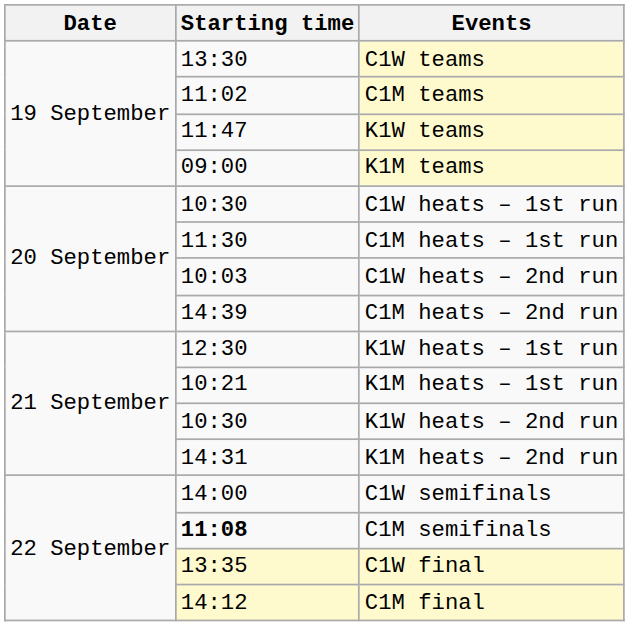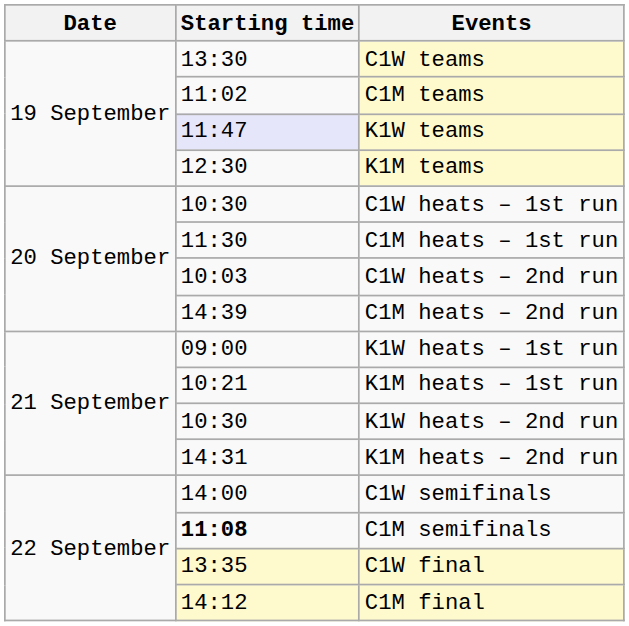 <table class="wikitable">
 <tr>
 <th>Date</th>
 <th>Starting time</th>
 <th>Events</th>
 </tr>
 <tr>
 <td rowspan=4>19 September</td>
 <td>13:30</td>
 <td bgcolor=lemonchiffon>C1W teams</td>
 </tr>
 <tr>
 <td>11:02</td>
 <td bgcolor=lemonchiffon>C1M teams</td>
 </tr>
 <tr>
-<td>11:47</td>
+<td style="background: lavender;">11:47</td>
 <td bgcolor=lemonchiffon>K1W teams</td>
 </tr>
 <tr>
-<td>09:00</td>
+<td>12:30</td>
 <td bgcolor=lemonchiffon>K1M teams</td>
 </tr>
 <tr>
 <td rowspan=4>20 September</td>
 <td>10:30</td>
 <td>C1W heats – 1st run</td>
 </tr>
 <tr>
 <td>11:30</td>
 <td>C1M heats – 1st run</td>
 </tr>
 <tr>
 <td>10:03</td>
 <td>C1W heats – 2nd run</td>
 </tr>
 <tr>
 <td>14:39</td>
 <td>C1M heats – 2nd run</td>
 </tr>
 <tr>
 <td rowspan=4>21 September</td>
-<td>12:30</td>
+<td>09:00</td>
 <td>K1W heats – 1st run</td>
 </tr>
 <tr>
 <td>10:21</td>
 <td>K1M heats – 1st run</td>
 </tr>
 <tr>
 <td>10:30</td>
 <td>K1W heats – 2nd run</td>
 </tr>
 <tr>
 <td>14:31</td>
 <td>K1M heats – 2nd run</td>
 </tr>
 <tr>
 <td rowspan=4>22 September</td>
 <td>14:00</td>
 <td>C1W semifinals</td>
 </tr>
 <tr>
 <td><strong>11:08</strong></td>
 <td>C1M semifinals</td>
 </tr>
 <tr bgcolor=lemonchiffon>
 <td>13:35</td>
 <td>C1W final</td>
 </tr>
 <tr bgcolor=lemonchiffon>
 <td>14:12</td>
 <td>C1M final</td>
 </tr>
 </table>
